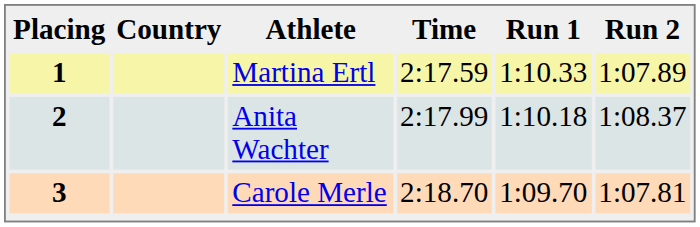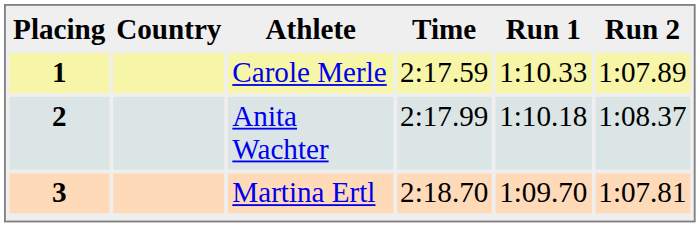 <table style="border-style:solid;border-width:1px;border-color:#808080;background-color:#EFEFEF" cellspacing="2" cellpadding="2" width="380px">
 <tr bgcolor="#EFEFEF">
 <th>Placing</th>
 <th>Country</th>
 <th>Athlete</th>
 <th>Time</th>
 <th>Run 1</th>
 <th>Run 2</th>
 </tr>
 <tr align="center" valign="top" bgcolor="#F7F6A8">
 <th>1</th>
 <td></td>
-<td align="left"><a href='#'>Martina Ertl</a></td>
+<td align="left"><a href='#'>Carole Merle</a></td>
 <td align="left">2:17.59</td>
 <td>1:10.33</td>
 <td>1:07.89</td>
 </tr>
 <tr align="center" valign="top" bgcolor="#DCE5E5">
 <th>2</th>
 <td></td>
 <td align="left"><a href='#'>Anita Wachter</a></td>
 <td align="left">2:17.99</td>
 <td>1:10.18</td>
 <td>1:08.37</td>
 </tr>
 <tr align="center" valign="top" bgcolor="#FFDAB9">
 <th>3</th>
 <td></td>
-<td align="left"><a href='#'>Carole Merle</a></td>
+<td align="left"><a href='#'>Martina Ertl</a></td>
 <td align="left">2:18.70</td>
 <td>1:09.70</td>
 <td>1:07.81</td>
 </tr>
 <tr align="center" valign="top" bgcolor="#FFFFFF">
 </tr>
 </table>
